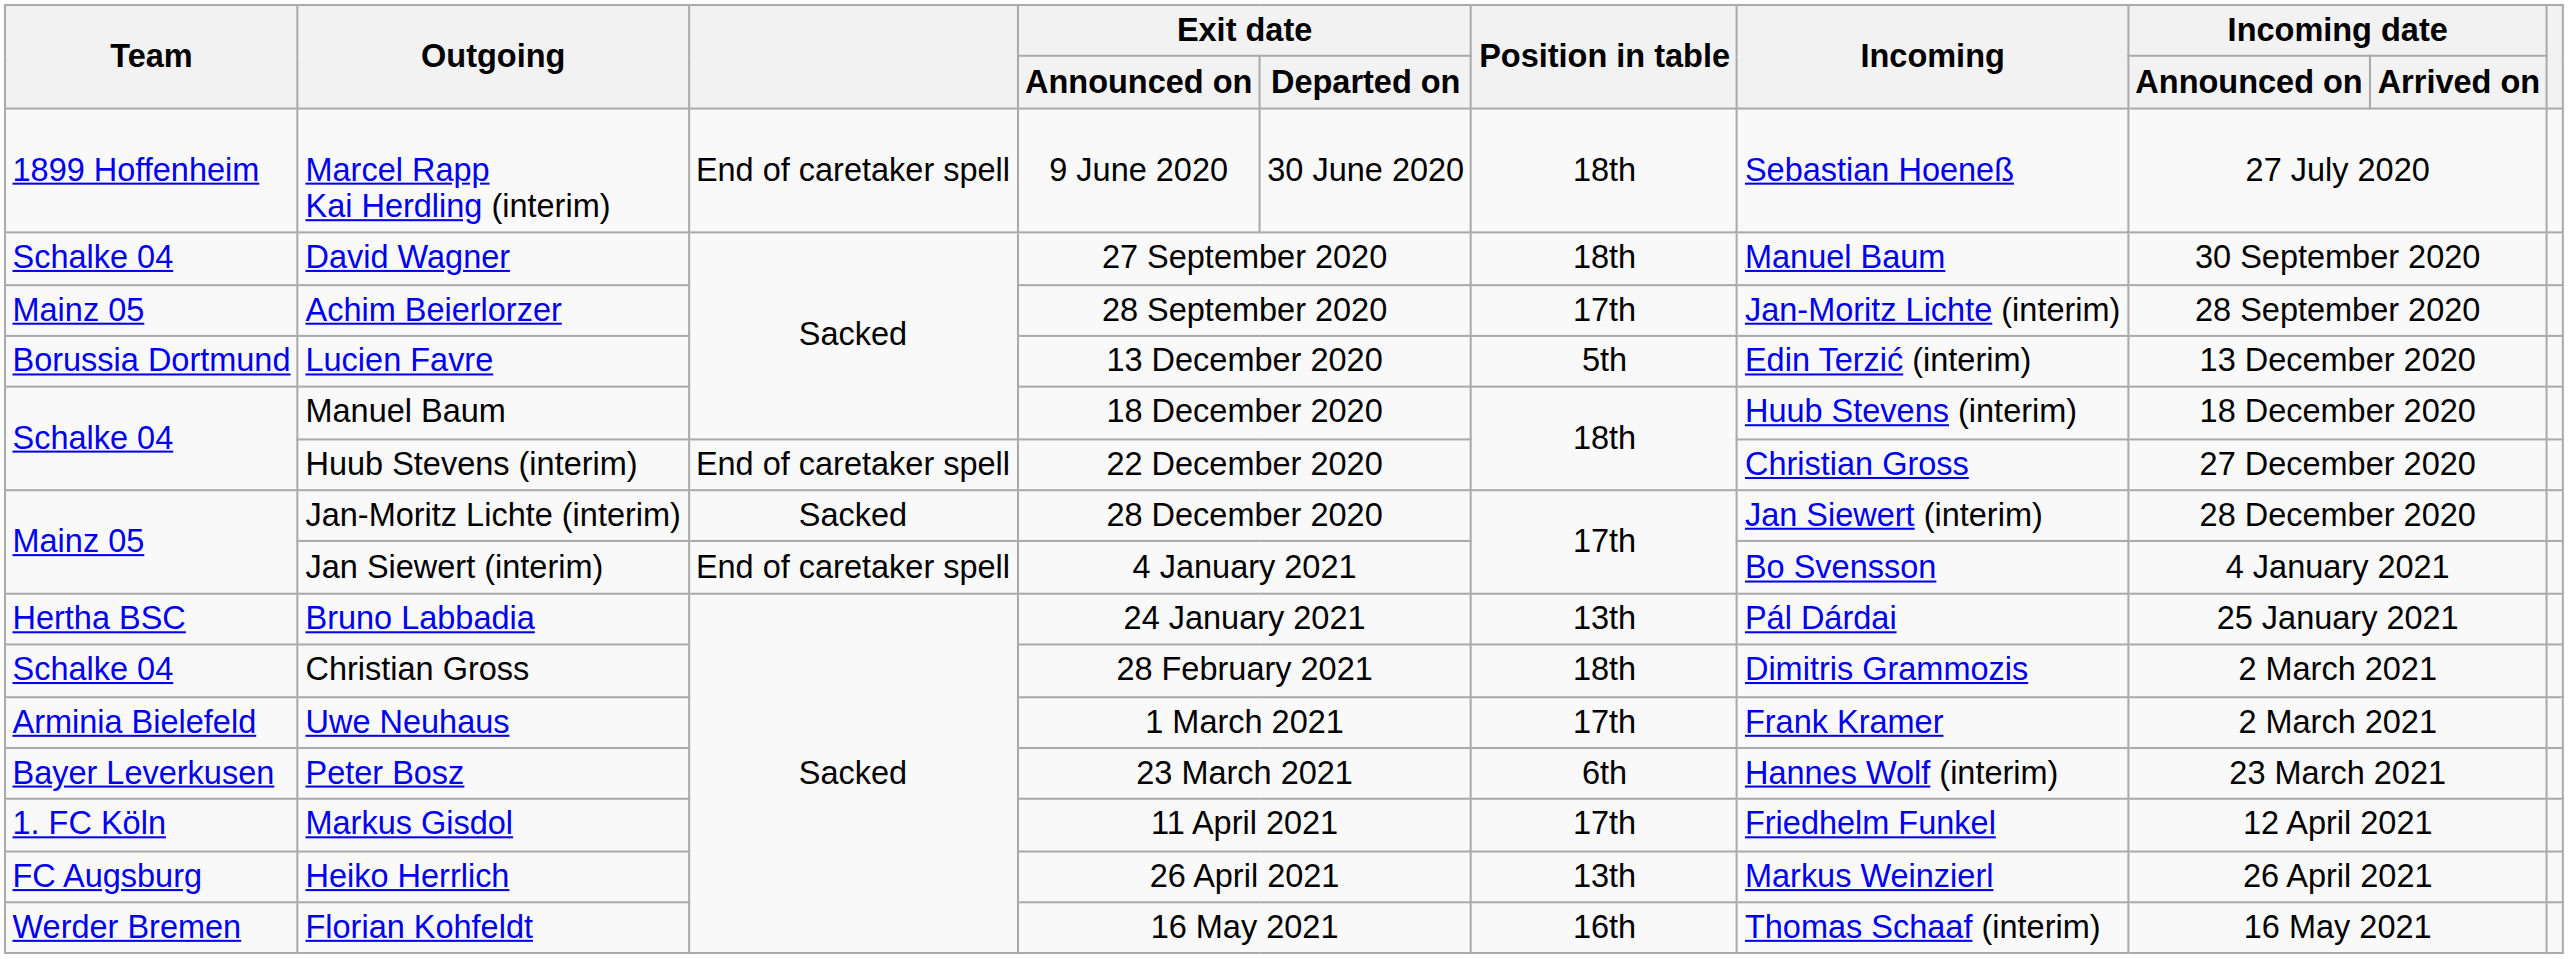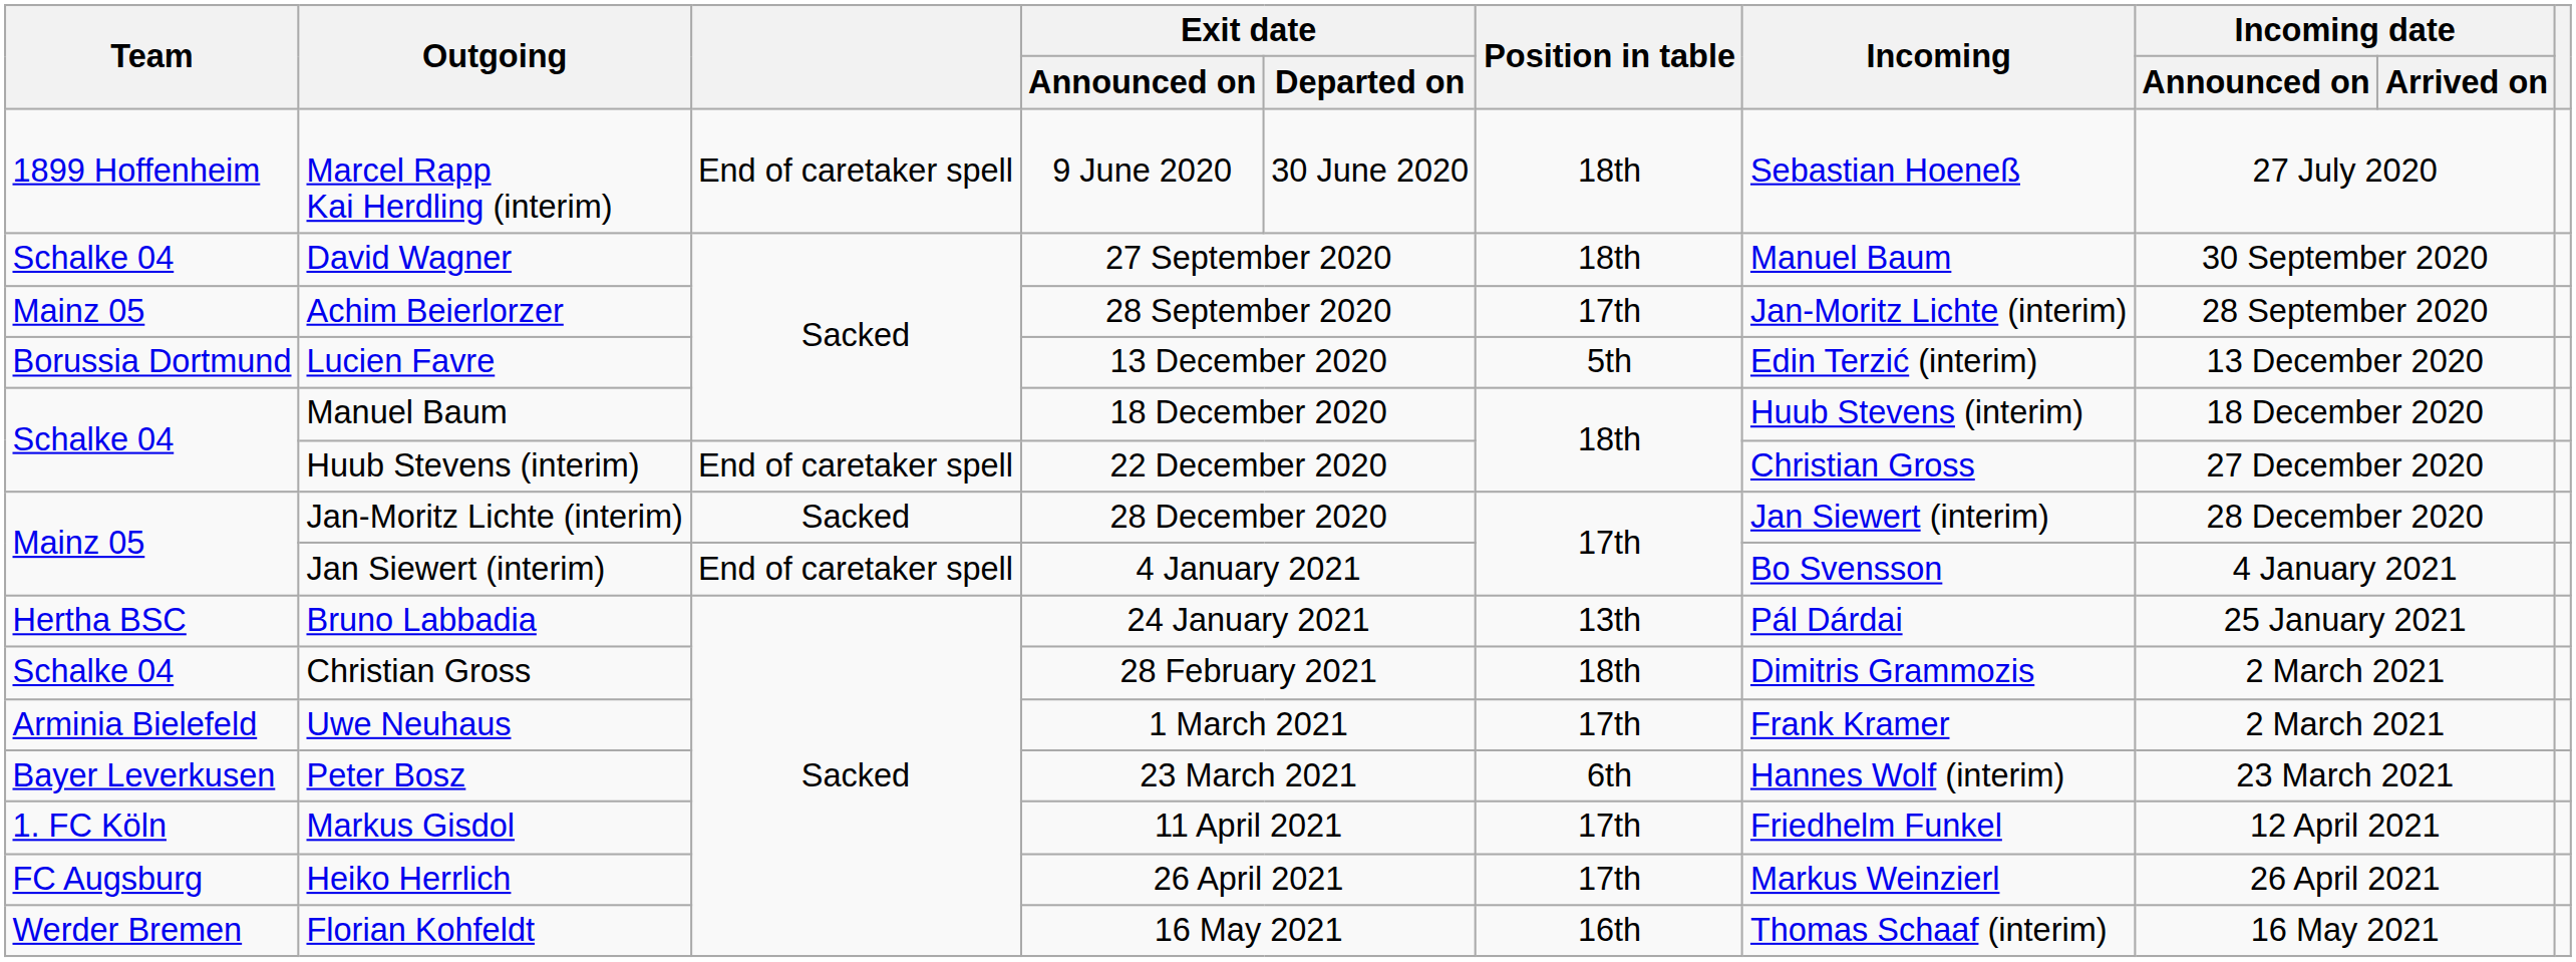 <table class="wikitable" style="text-align:center">
 <tr>
 <th rowspan="2">Team</th>
 <th rowspan="2">Outgoing</th>
 <th rowspan="2"></th>
 <th colspan="2">Exit date</th>
 <th rowspan="2">Position in table</th>
 <th rowspan="2">Incoming</th>
 <th colspan="2">Incoming date</th>
 <th rowspan="2"></th>
 </tr>
 <tr>
 <th>Announced on</th>
 <th>Departed on</th>
 <th>Announced on</th>
 <th>Arrived on</th>
 </tr>
 <tr>
 <td align="left"><a href='#'>1899 Hoffenheim</a></td>
 <td align="left"> <br> <a href='#'>Marcel Rapp</a><br> <a href='#'>Kai Herdling</a> (interim)</td>
 <td>End of caretaker spell</td>
 <td>9 June 2020</td>
 <td>30 June 2020</td>
 <td>18th</td>
 <td align="left"> <a href='#'>Sebastian Hoeneß</a></td>
 <td colspan="2">27 July 2020</td>
 <td></td>
 </tr>
 <tr>
 <td align="left"><a href='#'>Schalke 04</a></td>
 <td align="left"> <a href='#'>David Wagner</a></td>
 <td rowspan="4">Sacked</td>
 <td colspan="2">27 September 2020</td>
 <td>18th</td>
 <td align="left"> <a href='#'>Manuel Baum</a></td>
 <td colspan="2">30 September 2020</td>
 <td></td>
 </tr>
 <tr>
 <td align="left"><a href='#'>Mainz 05</a></td>
 <td align="left"> <a href='#'>Achim Beierlorzer</a></td>
 <td colspan="2">28 September 2020</td>
 <td>17th</td>
 <td align="left"> <a href='#'>Jan-Moritz Lichte</a> (interim)</td>
 <td colspan="2">28 September 2020</td>
 <td></td>
 </tr>
 <tr>
 <td align="left"><a href='#'>Borussia Dortmund</a></td>
 <td align="left"> <a href='#'>Lucien Favre</a></td>
 <td colspan="2">13 December 2020</td>
 <td>5th</td>
 <td align="left"> <a href='#'>Edin Terzić</a> (interim)</td>
 <td colspan="2">13 December 2020</td>
 <td></td>
 </tr>
 <tr>
 <td align="left" rowspan=2><a href='#'>Schalke 04</a></td>
 <td align="left"> Manuel Baum</td>
 <td colspan="2">18 December 2020</td>
 <td rowspan="2">18th</td>
 <td align="left"> <a href='#'>Huub Stevens</a> (interim)</td>
 <td colspan="2">18 December 2020</td>
 <td></td>
 </tr>
 <tr>
 <td align="left"> Huub Stevens (interim)</td>
 <td>End of caretaker spell</td>
 <td colspan="2">22 December 2020</td>
 <td align="left"> <a href='#'>Christian Gross</a></td>
 <td colspan="2">27 December 2020</td>
 <td></td>
 </tr>
 <tr>
 <td align="left" rowspan=2><a href='#'>Mainz 05</a></td>
 <td align="left"> Jan-Moritz Lichte (interim)</td>
 <td>Sacked</td>
 <td colspan="2">28 December 2020</td>
 <td rowspan="2">17th</td>
 <td align="left"> <a href='#'>Jan Siewert</a> (interim)</td>
 <td colspan="2">28 December 2020</td>
 <td></td>
 </tr>
 <tr>
 <td align="left"> Jan Siewert (interim)</td>
 <td>End of caretaker spell</td>
 <td colspan="2">4 January 2021</td>
 <td align="left"> <a href='#'>Bo Svensson</a></td>
 <td colspan="2">4 January 2021</td>
 <td></td>
 </tr>
 <tr>
 <td align="left"><a href='#'>Hertha BSC</a></td>
 <td align="left"> <a href='#'>Bruno Labbadia</a></td>
 <td rowspan="7">Sacked</td>
 <td colspan="2">24 January 2021</td>
 <td>13th</td>
 <td align="left"> <a href='#'>Pál Dárdai</a></td>
 <td colspan="2">25 January 2021</td>
 <td></td>
 </tr>
 <tr>
 <td align="left"><a href='#'>Schalke 04</a></td>
 <td align="left"> Christian Gross</td>
 <td colspan="2">28 February 2021</td>
 <td>18th</td>
 <td align="left"> <a href='#'>Dimitris Grammozis</a></td>
 <td colspan="2">2 March 2021</td>
 <td></td>
 </tr>
 <tr>
 <td align="left"><a href='#'>Arminia Bielefeld</a></td>
 <td align="left"> <a href='#'>Uwe Neuhaus</a></td>
 <td colspan="2">1 March 2021</td>
 <td>17th</td>
 <td align="left"> <a href='#'>Frank Kramer</a></td>
 <td colspan="2">2 March 2021</td>
 <td></td>
 </tr>
 <tr>
 <td align="left"><a href='#'>Bayer Leverkusen</a></td>
 <td align="left"> <a href='#'>Peter Bosz</a></td>
 <td colspan="2">23 March 2021</td>
 <td>6th</td>
 <td align="left"> <a href='#'>Hannes Wolf</a> (interim)</td>
 <td colspan="2">23 March 2021</td>
 <td></td>
 </tr>
 <tr>
 <td align="left"><a href='#'>1. FC Köln</a></td>
 <td align="left"> <a href='#'>Markus Gisdol</a></td>
 <td colspan="2">11 April 2021</td>
 <td>17th</td>
 <td align="left"> <a href='#'>Friedhelm Funkel</a></td>
 <td colspan="2">12 April 2021</td>
 <td></td>
 </tr>
 <tr>
 <td align="left"><a href='#'>FC Augsburg</a></td>
 <td align="left"> <a href='#'>Heiko Herrlich</a></td>
 <td colspan="2">26 April 2021</td>
-<td>13th</td>
+<td>17th</td>
 <td align="left"> <a href='#'>Markus Weinzierl</a></td>
 <td colspan="2">26 April 2021</td>
 <td></td>
 </tr>
 <tr>
 <td align="left"><a href='#'>Werder Bremen</a></td>
 <td align="left"> <a href='#'>Florian Kohfeldt</a></td>
 <td colspan="2">16 May 2021</td>
 <td>16th</td>
 <td align="left"> <a href='#'>Thomas Schaaf</a> (interim)</td>
 <td colspan="2">16 May 2021</td>
 <td></td>
 </tr>
 </table>
